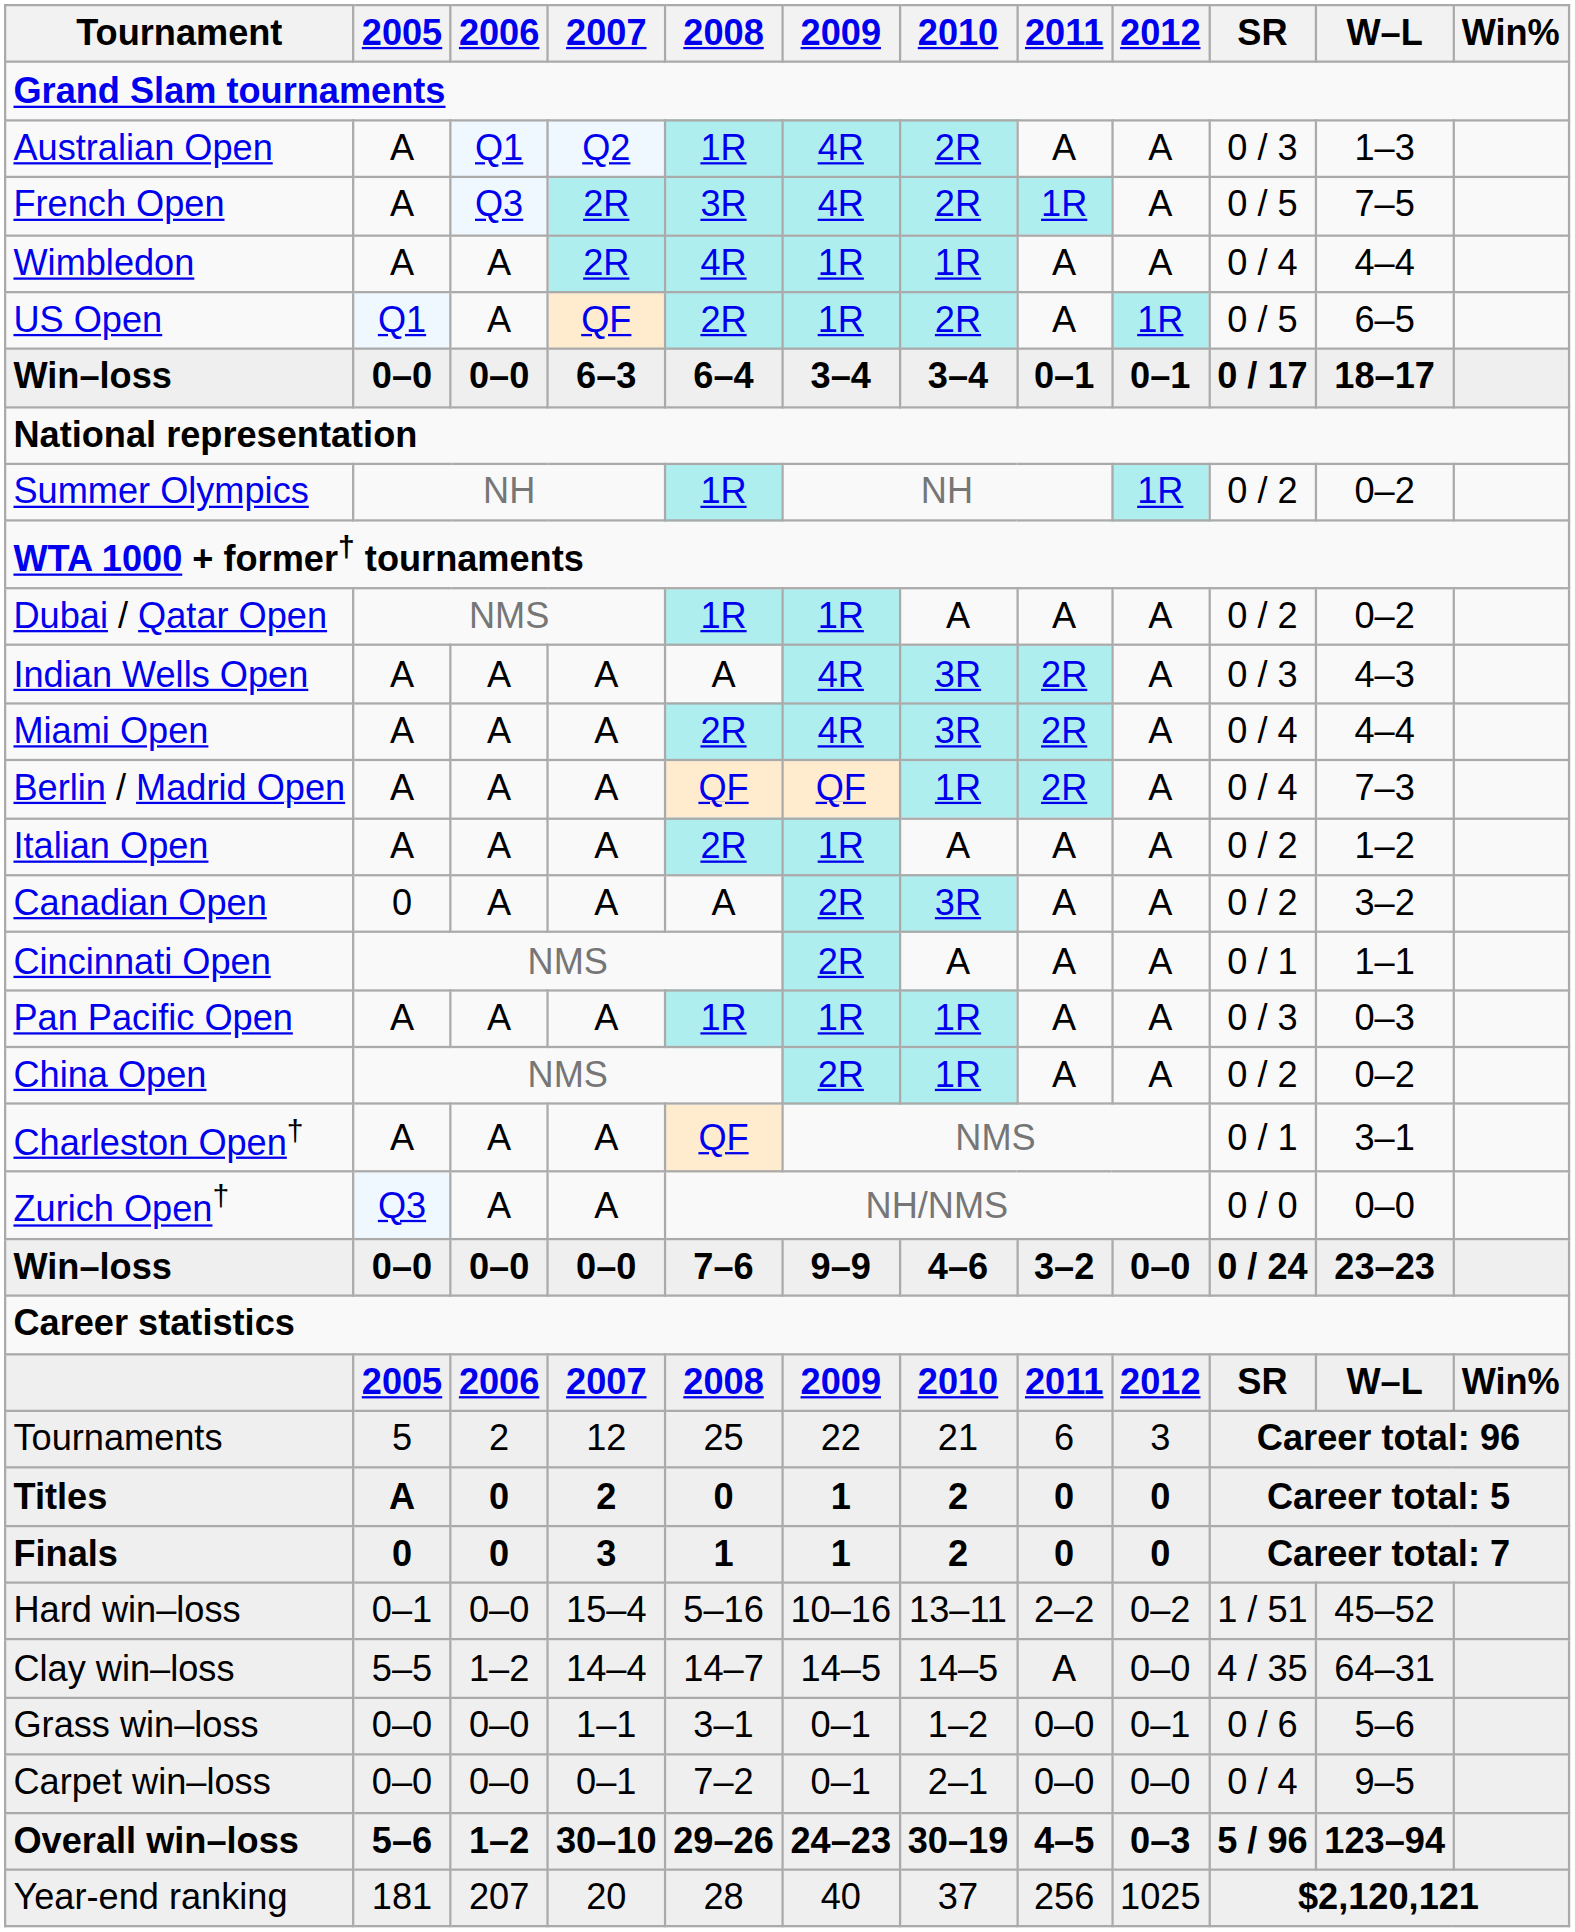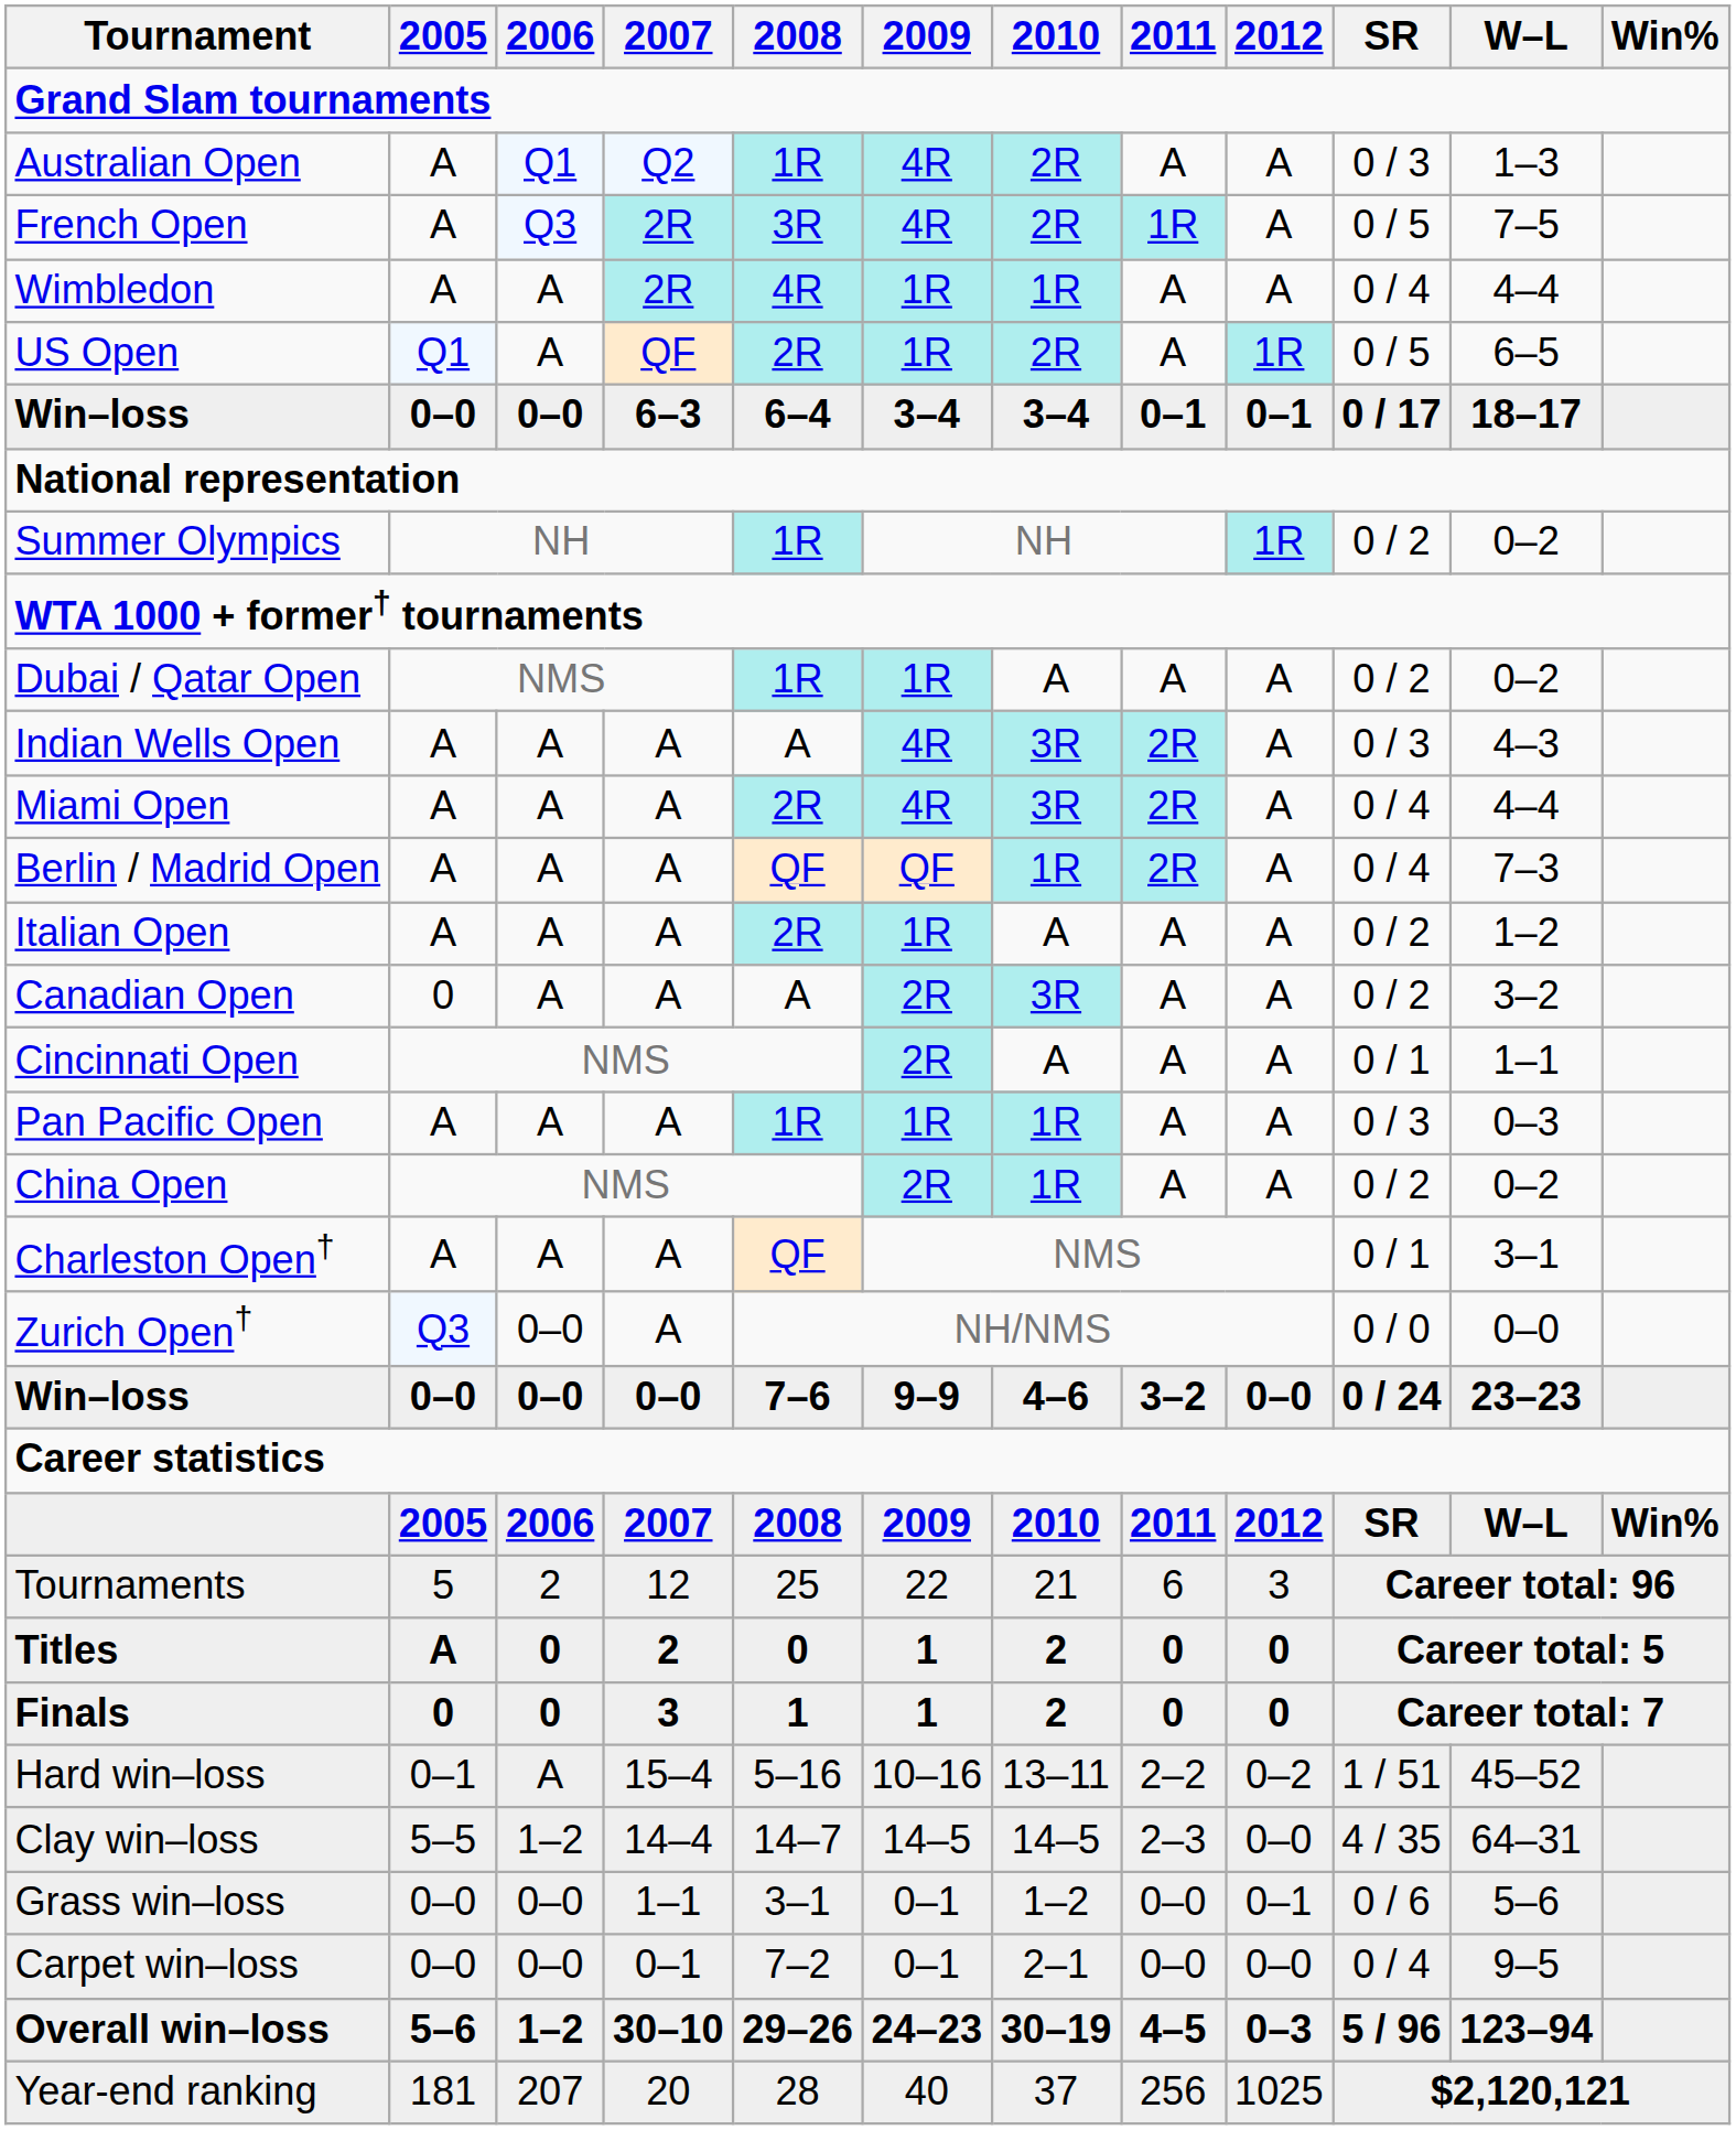 <table class=wikitable style=text-align:center>
 <tr>
 <th>Tournament</th>
 <th><a href='#'>2005</a></th>
 <th><a href='#'>2006</a></th>
 <th><a href='#'>2007</a></th>
 <th><a href='#'>2008</a></th>
 <th><a href='#'>2009</a></th>
 <th><a href='#'>2010</a></th>
 <th><a href='#'>2011</a></th>
 <th><a href='#'>2012</a></th>
 <th>SR</th>
 <th>W–L</th>
 <th>Win%</th>
 </tr>
 <tr>
 <td colspan="12" align="left"><strong><a href='#'>Grand Slam tournaments</a></strong></td>
 </tr>
 <tr>
 <td align=left><a href='#'>Australian Open</a></td>
 <td>A</td>
 <td bgcolor=f0f8ff><a href='#'>Q1</a></td>
 <td bgcolor=f0f8ff><a href='#'>Q2</a></td>
 <td bgcolor=afeeee><a href='#'>1R</a></td>
 <td bgcolor=afeeee><a href='#'>4R</a></td>
 <td bgcolor=afeeee><a href='#'>2R</a></td>
 <td>A</td>
 <td>A</td>
 <td>0 / 3</td>
 <td>1–3</td>
 <td></td>
 </tr>
 <tr>
 <td align=left><a href='#'>French Open</a></td>
 <td>A</td>
 <td bgcolor=f0f8ff><a href='#'>Q3</a></td>
 <td bgcolor=afeeee><a href='#'>2R</a></td>
 <td bgcolor=afeeee><a href='#'>3R</a></td>
 <td bgcolor=afeeee><a href='#'>4R</a></td>
 <td bgcolor=afeeee><a href='#'>2R</a></td>
 <td bgcolor=afeeee><a href='#'>1R</a></td>
 <td>A</td>
 <td>0 / 5</td>
 <td>7–5</td>
 <td></td>
 </tr>
 <tr>
 <td align=left><a href='#'>Wimbledon</a></td>
 <td>A</td>
 <td>A</td>
 <td bgcolor=afeeee><a href='#'>2R</a></td>
 <td bgcolor=afeeee><a href='#'>4R</a></td>
 <td bgcolor=afeeee><a href='#'>1R</a></td>
 <td bgcolor=afeeee><a href='#'>1R</a></td>
 <td>A</td>
 <td>A</td>
 <td>0 / 4</td>
 <td>4–4</td>
 <td></td>
 </tr>
 <tr>
 <td align=left><a href='#'>US Open</a></td>
 <td bgcolor=f0f8ff><a href='#'>Q1</a></td>
 <td>A</td>
 <td bgcolor=ffebcd><a href='#'>QF</a></td>
 <td bgcolor=afeeee><a href='#'>2R</a></td>
 <td bgcolor=afeeee><a href='#'>1R</a></td>
 <td bgcolor=afeeee><a href='#'>2R</a></td>
 <td>A</td>
 <td bgcolor=afeeee><a href='#'>1R</a></td>
 <td>0 / 5</td>
 <td>6–5</td>
 <td></td>
 </tr>
 <tr style=background:#efefef;font-weight:bold>
 <td style="text-align:left">Win–loss</td>
 <td>0–0</td>
 <td>0–0</td>
 <td>6–3</td>
 <td>6–4</td>
 <td>3–4</td>
 <td>3–4</td>
 <td>0–1</td>
 <td>0–1</td>
 <td>0 / 17</td>
 <td>18–17</td>
 <td></td>
 </tr>
 <tr>
 <td colspan="12" align="left"><strong>National representation</strong></td>
 </tr>
 <tr>
 <td align=left><a href='#'>Summer Olympics</a></td>
 <td colspan=3 style=color:#767676>NH</td>
 <td bgcolor=AFEEEE><a href='#'>1R</a></td>
 <td colspan=3 style=color:#767676>NH</td>
 <td bgcolor=AFEEEE><a href='#'>1R</a></td>
 <td>0 / 2</td>
 <td>0–2</td>
 <td></td>
 </tr>
 <tr>
 <td colspan="12" align="left"><strong><a href='#'>WTA 1000</a> + former<sup>†</sup> tournaments</strong></td>
 </tr>
 <tr>
 <td align="left"><a href='#'>Dubai</a> / <a href='#'>Qatar Open</a></td>
 <td colspan=3 style=color:#767676>NMS</td>
 <td bgcolor=afeeee><a href='#'>1R</a></td>
 <td bgcolor="afeeee"><a href='#'>1R</a></td>
 <td>A</td>
 <td>A</td>
 <td>A</td>
 <td>0 / 2</td>
 <td>0–2</td>
 <td></td>
 </tr>
 <tr>
 <td align="left"><a href='#'>Indian Wells Open</a></td>
 <td>A</td>
 <td>A</td>
 <td>A</td>
 <td>A</td>
 <td bgcolor="afeeee"><a href='#'>4R</a></td>
 <td bgcolor="afeeee"><a href='#'>3R</a></td>
 <td bgcolor="afeeee"><a href='#'>2R</a></td>
 <td>A</td>
 <td>0 / 3</td>
 <td>4–3</td>
 <td></td>
 </tr>
 <tr>
 <td align="left"><a href='#'>Miami Open</a></td>
 <td>A</td>
 <td>A</td>
 <td>A</td>
 <td bgcolor="afeeee"><a href='#'>2R</a></td>
 <td bgcolor="afeeee"><a href='#'>4R</a></td>
 <td bgcolor="afeeee"><a href='#'>3R</a></td>
 <td bgcolor="afeeee"><a href='#'>2R</a></td>
 <td>A</td>
 <td>0 / 4</td>
 <td>4–4</td>
 <td></td>
 </tr>
 <tr>
 <td align="left"><a href='#'>Berlin</a> / <a href='#'>Madrid Open</a></td>
 <td>A</td>
 <td>A</td>
 <td>A</td>
 <td bgcolor="ffebcd"><a href='#'>QF</a></td>
 <td bgcolor="ffebcd"><a href='#'>QF</a></td>
 <td bgcolor="afeeee"><a href='#'>1R</a></td>
 <td bgcolor="afeeee"><a href='#'>2R</a></td>
 <td>A</td>
 <td>0 / 4</td>
 <td>7–3</td>
 <td></td>
 </tr>
 <tr>
 <td align="left"><a href='#'>Italian Open</a></td>
 <td>A</td>
 <td>A</td>
 <td>A</td>
 <td bgcolor="afeeee"><a href='#'>2R</a></td>
 <td bgcolor="afeeee"><a href='#'>1R</a></td>
 <td>A</td>
 <td>A</td>
 <td>A</td>
 <td>0 / 2</td>
 <td>1–2</td>
 <td></td>
 </tr>
 <tr>
 <td align="left"><a href='#'>Canadian Open</a></td>
 <td>0</td>
 <td>A</td>
 <td>A</td>
 <td>A</td>
 <td bgcolor="afeeee"><a href='#'>2R</a></td>
 <td bgcolor="afeeee"><a href='#'>3R</a></td>
 <td>A</td>
 <td>A</td>
 <td>0 / 2</td>
 <td>3–2</td>
 <td></td>
 </tr>
 <tr>
 <td align="left"><a href='#'>Cincinnati Open</a></td>
 <td colspan="4" style=color:#767676>NMS</td>
 <td bgcolor="afeeee"><a href='#'>2R</a></td>
 <td>A</td>
 <td>A</td>
 <td>A</td>
 <td>0 / 1</td>
 <td>1–1</td>
 <td></td>
 </tr>
 <tr>
 <td align="left"><a href='#'>Pan Pacific Open</a></td>
 <td>A</td>
 <td>A</td>
 <td>A</td>
 <td bgcolor="afeeee"><a href='#'>1R</a></td>
 <td bgcolor="afeeee"><a href='#'>1R</a></td>
 <td bgcolor="afeeee"><a href='#'>1R</a></td>
 <td>A</td>
 <td>A</td>
 <td>0 / 3</td>
 <td>0–3</td>
 <td></td>
 </tr>
 <tr>
 <td align="left"><a href='#'>China Open</a></td>
 <td colspan="4" style=color:#767676>NMS</td>
 <td bgcolor="afeeee"><a href='#'>2R</a></td>
 <td bgcolor="afeeee"><a href='#'>1R</a></td>
 <td>A</td>
 <td>A</td>
 <td>0 / 2</td>
 <td>0–2</td>
 <td></td>
 </tr>
 <tr>
 <td align=left><a href='#'>Charleston Open</a><sup>†</sup></td>
 <td>A</td>
 <td>A</td>
 <td>A</td>
 <td bgcolor=ffebcd><a href='#'>QF</a></td>
 <td colspan="4" style=color:#767676>NMS</td>
 <td>0 / 1</td>
 <td>3–1</td>
 <td></td>
 </tr>
 <tr>
 <td align=left><a href='#'>Zurich Open</a><sup>†</sup></td>
 <td bgcolor=f0f8ff><a href='#'>Q3</a></td>
-<td>A</td>
+<td>0–0</td>
 <td>A</td>
 <td colspan="5" style=color:#767676>NH/NMS</td>
 <td>0 / 0</td>
 <td>0–0</td>
 <td></td>
 </tr>
 <tr style=background:#efefef;font-weight:bold>
 <td align=left>Win–loss</td>
 <td>0–0</td>
 <td>0–0</td>
 <td>0–0</td>
 <td>7–6</td>
 <td>9–9</td>
 <td>4–6</td>
 <td>3–2</td>
 <td>0–0</td>
 <td>0 / 24</td>
 <td>23–23</td>
 <td></td>
 </tr>
 <tr>
 <td colspan="12" align="left"><strong>Career statistics</strong></td>
 </tr>
 <tr style=background:#efefef;font-weight:bold>
 <td></td>
 <td><a href='#'>2005</a></td>
 <td><a href='#'>2006</a></td>
 <td><a href='#'>2007</a></td>
 <td><a href='#'>2008</a></td>
 <td><a href='#'>2009</a></td>
 <td><a href='#'>2010</a></td>
 <td><a href='#'>2011</a></td>
 <td><a href='#'>2012</a></td>
 <td>SR</td>
 <td>W–L</td>
 <td>Win%</td>
 </tr>
 <tr bgcolor=efefef>
 <td align=left>Tournaments</td>
 <td>5</td>
 <td>2</td>
 <td>12</td>
 <td>25</td>
 <td>22</td>
 <td>21</td>
 <td>6</td>
 <td>3</td>
 <td colspan="3"><strong>Career total: 96</strong></td>
 </tr>
 <tr style="background:#efefef;font-weight:bold">
 <td style="text-align:left">Titles</td>
 <td>A</td>
 <td>0</td>
 <td>2</td>
 <td>0</td>
 <td>1</td>
 <td>2</td>
 <td>0</td>
 <td>0</td>
 <td colspan="3">Career total: 5</td>
 </tr>
 <tr style=background:#efefef;font-weight:bold>
 <td align=left>Finals</td>
 <td>0</td>
 <td>0</td>
 <td>3</td>
 <td>1</td>
 <td>1</td>
 <td>2</td>
 <td>0</td>
 <td>0</td>
 <td colspan="3">Career total: 7</td>
 </tr>
 <tr bgcolor=efefef>
 <td align=left>Hard win–loss</td>
 <td>0–1</td>
-<td>0–0</td>
+<td>A</td>
 <td>15–4</td>
 <td>5–16</td>
 <td>10–16</td>
 <td>13–11</td>
 <td>2–2</td>
 <td>0–2</td>
 <td>1 / 51</td>
 <td>45–52</td>
 <td></td>
 </tr>
 <tr bgcolor=efefef>
 <td align=left>Clay win–loss</td>
 <td>5–5</td>
 <td>1–2</td>
 <td>14–4</td>
 <td>14–7</td>
 <td>14–5</td>
 <td>14–5</td>
-<td>A</td>
+<td>2–3</td>
 <td>0–0</td>
 <td>4 / 35</td>
 <td>64–31</td>
 <td></td>
 </tr>
 <tr bgcolor=efefef>
 <td align=left>Grass win–loss</td>
 <td>0–0</td>
 <td>0–0</td>
 <td>1–1</td>
 <td>3–1</td>
 <td>0–1</td>
 <td>1–2</td>
 <td>0–0</td>
 <td>0–1</td>
 <td>0 / 6</td>
 <td>5–6</td>
 <td></td>
 </tr>
 <tr bgcolor=efefef>
 <td align=left>Carpet win–loss</td>
 <td>0–0</td>
 <td>0–0</td>
 <td>0–1</td>
 <td>7–2</td>
 <td>0–1</td>
 <td>2–1</td>
 <td>0–0</td>
 <td>0–0</td>
 <td>0 / 4</td>
 <td>9–5</td>
 <td></td>
 </tr>
 <tr style=background:#efefef;font-weight:bold>
 <td align=left>Overall win–loss</td>
 <td>5–6</td>
 <td>1–2</td>
 <td>30–10</td>
 <td>29–26</td>
 <td>24–23</td>
 <td>30–19</td>
 <td>4–5</td>
 <td>0–3</td>
 <td>5 / 96</td>
 <td>123–94</td>
 <td></td>
 </tr>
 <tr bgcolor="efefef">
 <td align="left">Year-end ranking</td>
 <td>181</td>
 <td>207</td>
 <td>20</td>
 <td>28</td>
 <td>40</td>
 <td>37</td>
 <td>256</td>
 <td>1025</td>
 <td colspan="3"><strong>$2,120,121</strong></td>
 </tr>
 </table>
